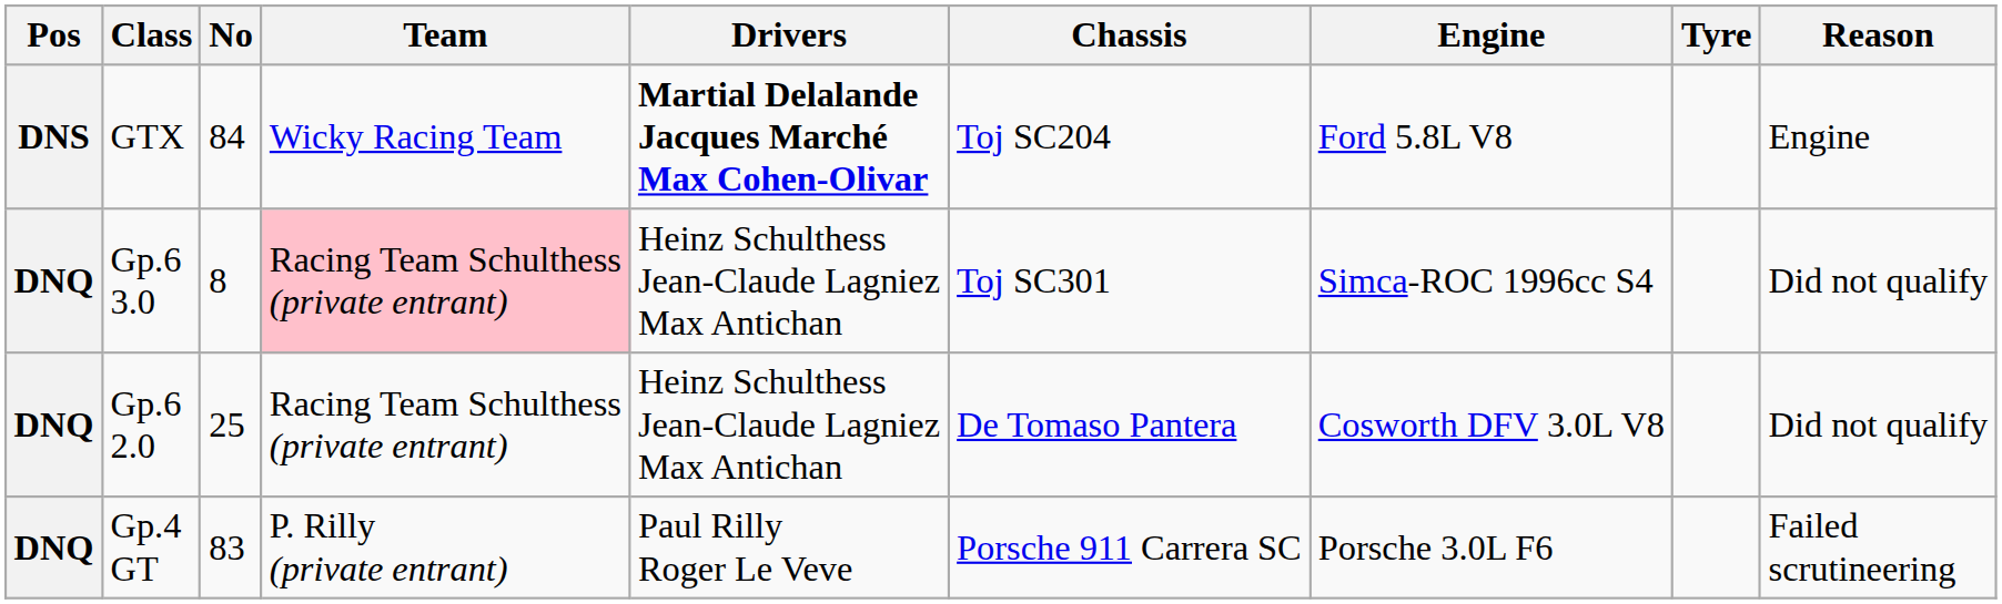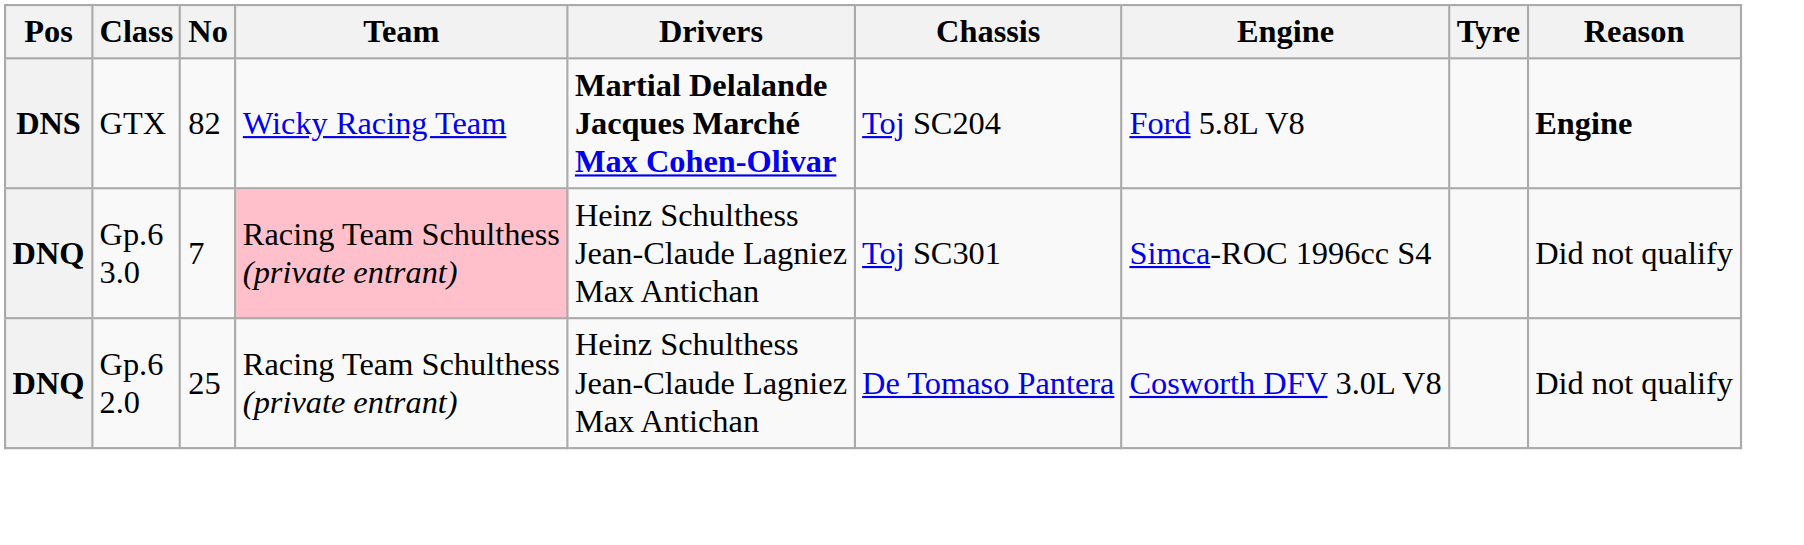 <table class="wikitable" style="font-size: 95%;">
 <tr>
 <th>Pos</th>
 <th>Class</th>
 <th>No</th>
 <th>Team</th>
 <th>Drivers</th>
 <th>Chassis</th>
 <th>Engine</th>
 <th>Tyre</th>
 <th>Reason</th>
 </tr>
 <tr>
 <th>DNS</th>
 <td>GTX</td>
-<td>84</td>
+<td>82</td>
 <td> <a href='#'>Wicky Racing Team</a></td>
 <td><strong> Martial Delalande<br> Jacques Marché<br> <a href='#'>Max Cohen-Olivar</a></strong></td>
 <td><a href='#'>Toj</a> SC204</td>
 <td><a href='#'>Ford</a> 5.8L V8</td>
 <td></td>
-<td>Engine</td>
+<td><strong>Engine</strong></td>
 </tr>
 <tr>
 <th>DNQ</th>
 <td>Gp.6<br>3.0</td>
-<td>8</td>
+<td>7</td>
 <td style="background: pink;"> Racing Team Schulthess<br><em>(private entrant)</em></td>
 <td> Heinz Schulthess<br> Jean-Claude Lagniez<br> Max Antichan</td>
 <td><a href='#'>Toj</a> SC301</td>
 <td><a href='#'>Simca</a>-ROC 1996cc S4</td>
 <td></td>
 <td>Did not qualify</td>
 </tr>
 <tr>
 <th>DNQ</th>
 <td>Gp.6<br>2.0</td>
 <td>25</td>
 <td> Racing Team Schulthess<br><em>(private entrant)</em></td>
 <td> Heinz Schulthess<br> Jean-Claude Lagniez<br> Max Antichan</td>
 <td><a href='#'>De Tomaso Pantera</a></td>
 <td><a href='#'>Cosworth DFV</a> 3.0L V8</td>
 <td></td>
 <td>Did not qualify</td>
 </tr>
-<tr>
-<th>DNQ</th>
-<td>Gp.4<br>GT</td>
-<td>83</td>
-<td> P. Rilly<br><em>(private entrant)</em></td>
-<td> Paul Rilly<br> Roger Le Veve</td>
-<td><a href='#'>Porsche 911</a> Carrera SC</td>
-<td>Porsche 3.0L F6</td>
-<td></td>
-<td>Failed <br>scrutineering</td>
-</tr>
 </table>
